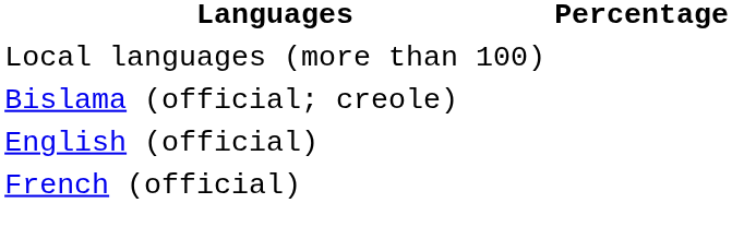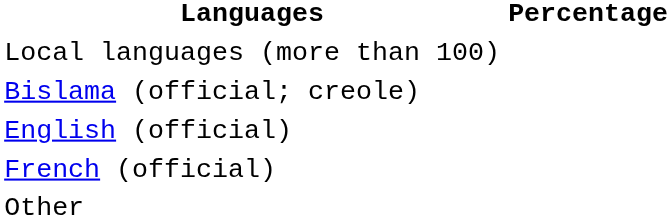 <table>
 <tr>
 <th>Languages</th>
 <th>Percentage</th>
 </tr>
 <tr>
 <td>Local languages (more than 100)</td>
 <td></td>
 </tr>
 <tr>
 <td><a href='#'>Bislama</a> (official; creole)</td>
 <td></td>
 </tr>
 <tr>
 <td><a href='#'>English</a> (official)</td>
 <td></td>
 </tr>
 <tr>
 <td><a href='#'>French</a> (official)</td>
 <td></td>
 </tr>
+<tr>
+<td>Other</td>
+<td></td>
+</tr>
 </table>
